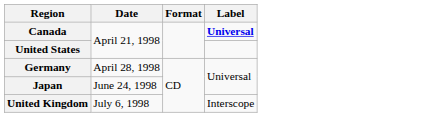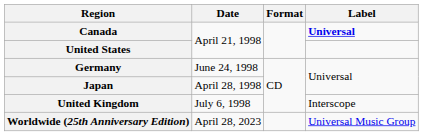 <table class="wikitable plainrowheaders">
 <tr>
 <th scope="col">Region</th>
 <th scope="col">Date</th>
 <th scope="col">Format</th>
 <th scope="col">Label</th>
 </tr>
 <tr>
 <th scope="row">Canada</th>
 <td rowspan="2">April 21, 1998</td>
 <td rowspan="2"></td>
 <td><strong><a href='#'>Universal</a></strong></td>
 </tr>
 <tr>
 <th scope="row">United States</th>
 <td></td>
 </tr>
 <tr>
 <th scope="row">Germany</th>
-<td>April 28, 1998</td>
+<td>June 24, 1998</td>
 <td rowspan="3">CD</td>
 <td rowspan="2">Universal</td>
 </tr>
 <tr>
 <th scope="row">Japan</th>
-<td>June 24, 1998</td>
+<td>April 28, 1998</td>
 </tr>
 <tr>
 <th scope="row">United Kingdom</th>
 <td>July 6, 1998</td>
 <td>Interscope</td>
 </tr>
+<tr>
+<th scope="row">Worldwide (<em>25th Anniversary Edition</em>)</th>
+<td>April 28, 2023</td>
+<td></td>
+<td><a href='#'>Universal Music Group</a></td>
+</tr>
 </table>
